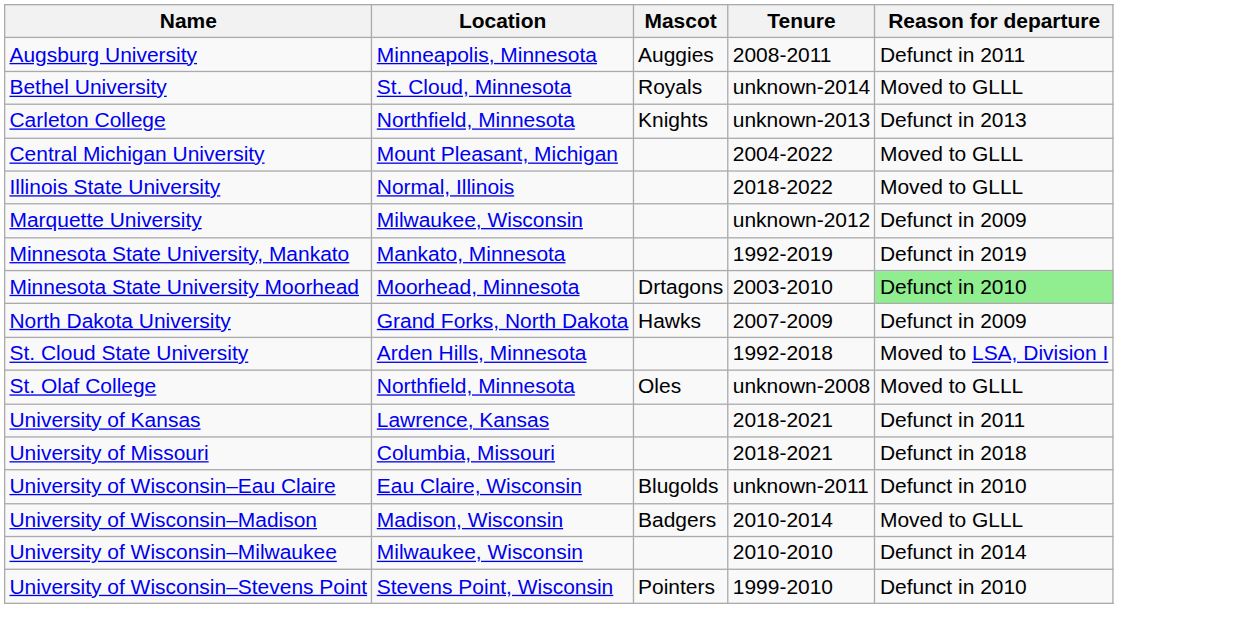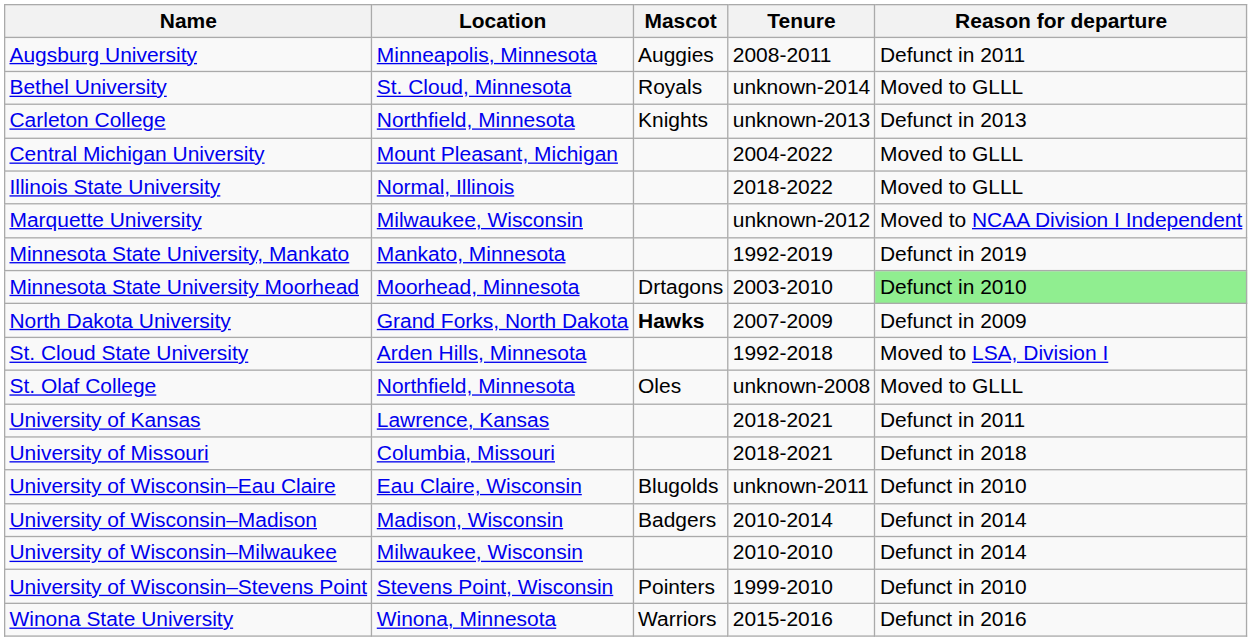 <table class="wikitable">
 <tr>
 <th>Name</th>
 <th>Location</th>
 <th>Mascot</th>
 <th>Tenure</th>
 <th>Reason for departure</th>
 </tr>
 <tr>
 <td><a href='#'>Augsburg University</a></td>
 <td><a href='#'>Minneapolis, Minnesota</a></td>
 <td>Auggies</td>
 <td>2008-2011</td>
 <td>Defunct in 2011</td>
 </tr>
 <tr>
 <td><a href='#'>Bethel University</a></td>
 <td><a href='#'>St. Cloud, Minnesota</a></td>
 <td>Royals</td>
 <td>unknown-2014</td>
 <td>Moved to GLLL</td>
 </tr>
 <tr>
 <td><a href='#'>Carleton College</a></td>
 <td><a href='#'>Northfield, Minnesota</a></td>
 <td>Knights</td>
 <td>unknown-2013</td>
 <td>Defunct in 2013</td>
 </tr>
 <tr>
 <td><a href='#'>Central Michigan University</a></td>
 <td><a href='#'>Mount Pleasant, Michigan</a></td>
 <td></td>
 <td>2004-2022</td>
 <td>Moved to GLLL</td>
 </tr>
 <tr>
 <td><a href='#'>Illinois State University</a></td>
 <td><a href='#'>Normal, Illinois</a></td>
 <td></td>
 <td>2018-2022</td>
 <td>Moved to GLLL</td>
 </tr>
 <tr>
 <td><a href='#'>Marquette University</a></td>
 <td><a href='#'>Milwaukee, Wisconsin</a></td>
 <td></td>
 <td>unknown-2012</td>
-<td>Defunct in 2009</td>
+<td>Moved to <a href='#'>NCAA Division I Independent</a></td>
 </tr>
 <tr>
 <td><a href='#'>Minnesota State University, Mankato</a></td>
 <td><a href='#'>Mankato, Minnesota</a></td>
 <td></td>
 <td>1992-2019</td>
 <td>Defunct in 2019</td>
 </tr>
 <tr>
 <td><a href='#'>Minnesota State University Moorhead</a></td>
 <td><a href='#'>Moorhead, Minnesota</a></td>
 <td>Drtagons</td>
 <td>2003-2010</td>
 <td style="background: lightgreen;">Defunct in 2010</td>
 </tr>
 <tr>
 <td><a href='#'>North Dakota University</a></td>
 <td><a href='#'>Grand Forks, North Dakota</a></td>
-<td>Hawks</td>
+<td><strong>Hawks</strong></td>
 <td>2007-2009</td>
 <td>Defunct in 2009</td>
 </tr>
 <tr>
 <td><a href='#'>St. Cloud State University</a></td>
 <td><a href='#'>Arden Hills, Minnesota</a></td>
 <td></td>
 <td>1992-2018</td>
 <td>Moved to <a href='#'>LSA, Division I</a></td>
 </tr>
 <tr>
 <td><a href='#'>St. Olaf College</a></td>
 <td><a href='#'>Northfield, Minnesota</a></td>
 <td>Oles</td>
 <td>unknown-2008</td>
 <td>Moved to GLLL</td>
 </tr>
 <tr>
 <td><a href='#'>University of Kansas</a></td>
 <td><a href='#'>Lawrence, Kansas</a></td>
 <td></td>
 <td>2018-2021</td>
 <td>Defunct in 2011</td>
 </tr>
 <tr>
 <td><a href='#'>University of Missouri</a></td>
 <td><a href='#'>Columbia, Missouri</a></td>
 <td></td>
 <td>2018-2021</td>
 <td>Defunct in 2018</td>
 </tr>
 <tr>
 <td><a href='#'>University of Wisconsin–Eau Claire</a></td>
 <td><a href='#'>Eau Claire, Wisconsin</a></td>
 <td>Blugolds</td>
 <td>unknown-2011</td>
 <td>Defunct in 2010</td>
 </tr>
 <tr>
 <td><a href='#'>University of Wisconsin–Madison</a></td>
 <td><a href='#'>Madison, Wisconsin</a></td>
 <td>Badgers</td>
 <td>2010-2014</td>
-<td>Moved to GLLL</td>
+<td>Defunct in 2014</td>
 </tr>
 <tr>
 <td><a href='#'>University of Wisconsin–Milwaukee</a></td>
 <td><a href='#'>Milwaukee, Wisconsin</a></td>
 <td></td>
 <td>2010-2010</td>
 <td>Defunct in 2014</td>
 </tr>
 <tr>
 <td><a href='#'>University of Wisconsin–Stevens Point</a></td>
 <td><a href='#'>Stevens Point, Wisconsin</a></td>
 <td>Pointers</td>
 <td>1999-2010</td>
 <td>Defunct in 2010</td>
 </tr>
+<tr>
+<td><a href='#'>Winona State University</a></td>
+<td><a href='#'>Winona, Minnesota</a></td>
+<td>Warriors</td>
+<td>2015-2016</td>
+<td>Defunct in 2016</td>
+</tr>
 </table>
